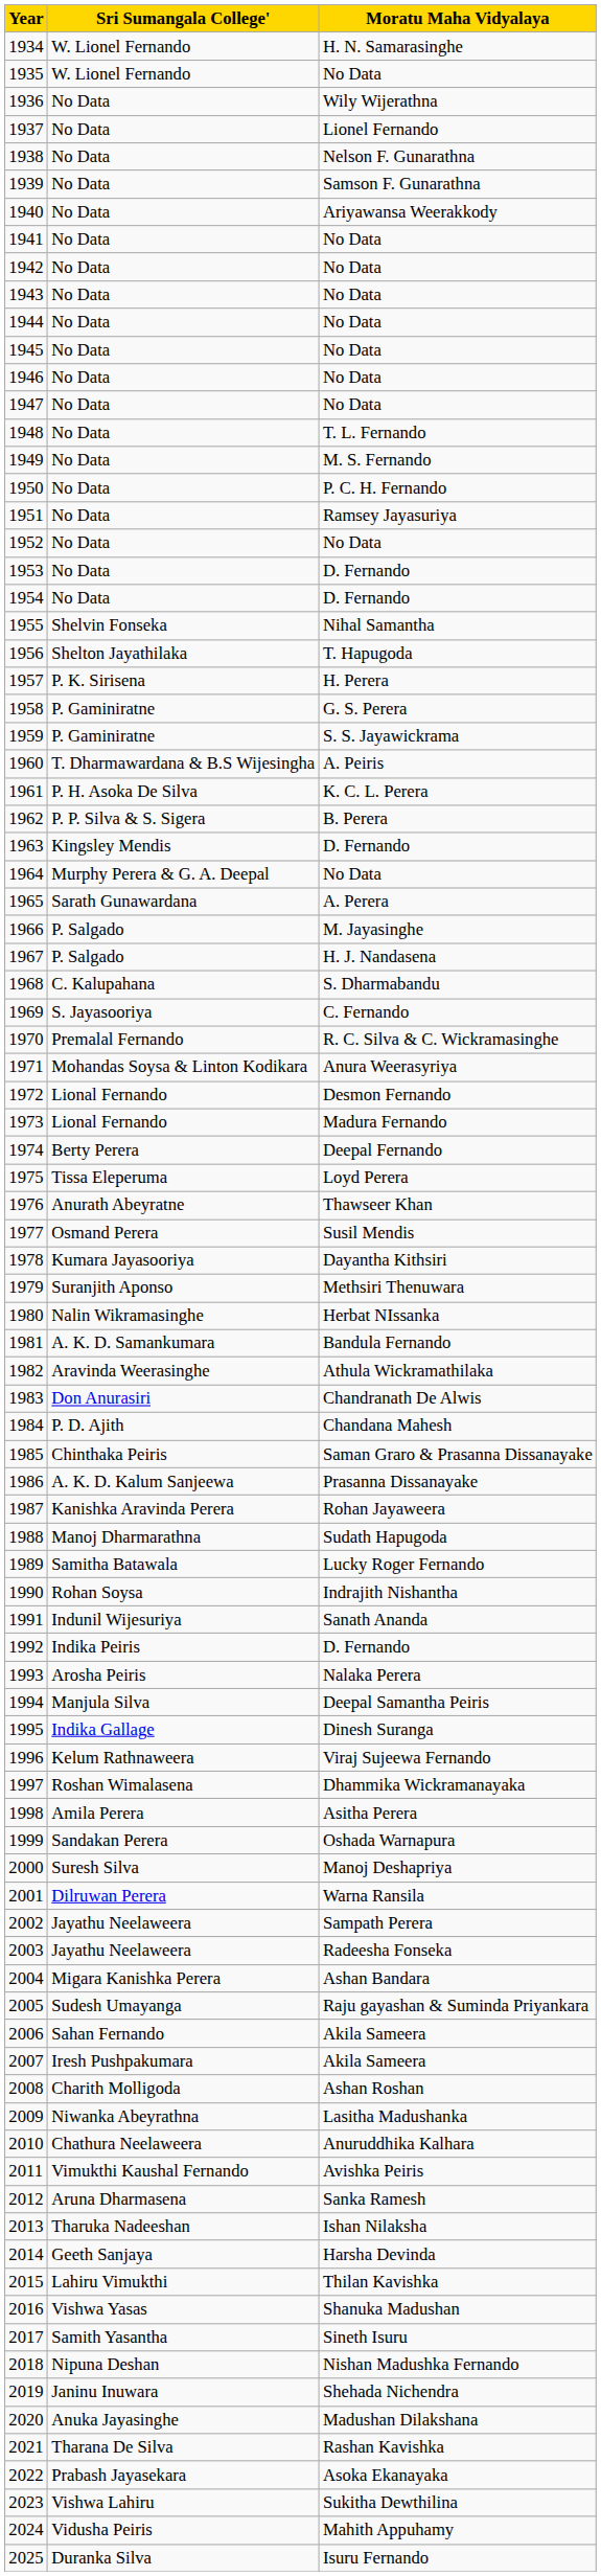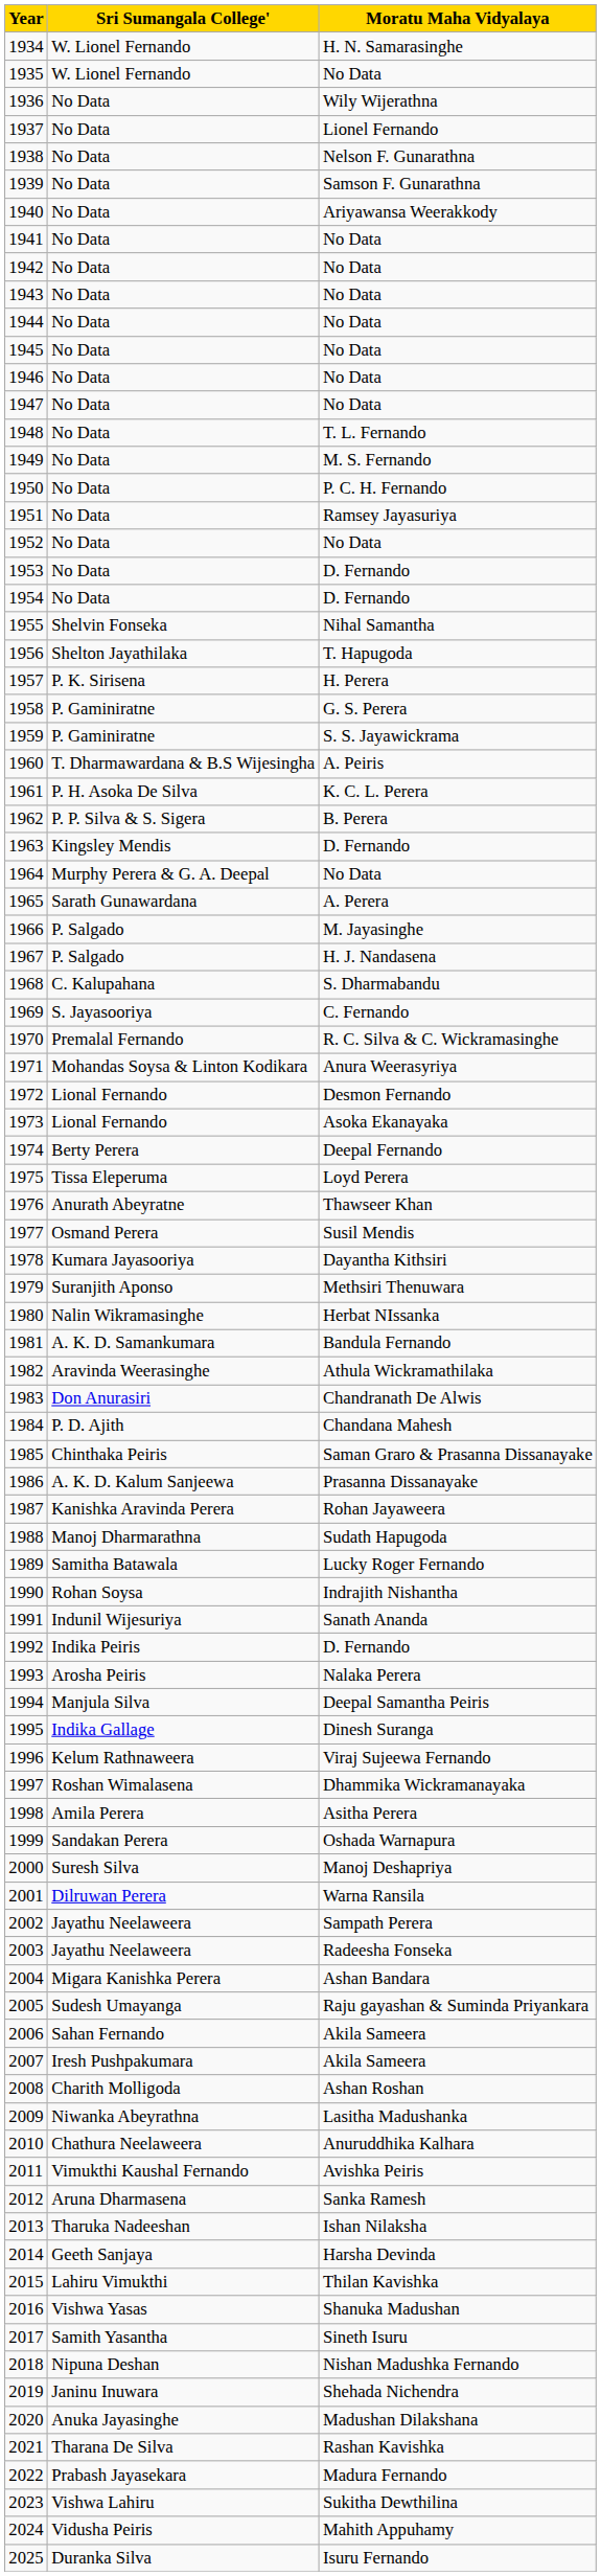 <table class="wikitable collapsible">
 <tr>
 <th style="text-align: middle; background: gold;"><span>Year</span></th>
 <th style="text-align: middle; background: gold;"><span>Sri Sumangala College'</span></th>
 <th style="text-align: middle; background: gold;"><span>Moratu Maha Vidyalaya</span></th>
 </tr>
 <tr>
 <td>1934</td>
 <td>W. Lionel Fernando</td>
 <td>H. N. Samarasinghe</td>
 </tr>
 <tr>
 <td>1935</td>
 <td>W. Lionel Fernando</td>
 <td>No Data</td>
 </tr>
 <tr>
 <td>1936</td>
 <td>No Data</td>
 <td>Wily Wijerathna</td>
 </tr>
 <tr>
 <td>1937</td>
 <td>No Data</td>
 <td>Lionel Fernando</td>
 </tr>
 <tr>
 <td>1938</td>
 <td>No Data</td>
 <td>Nelson F. Gunarathna</td>
 </tr>
 <tr>
 <td>1939</td>
 <td>No Data</td>
 <td>Samson F. Gunarathna</td>
 </tr>
 <tr>
 <td>1940</td>
 <td>No Data</td>
 <td>Ariyawansa Weerakkody</td>
 </tr>
 <tr>
 <td>1941</td>
 <td>No Data</td>
 <td>No Data</td>
 </tr>
 <tr>
 <td>1942</td>
 <td>No Data</td>
 <td>No Data</td>
 </tr>
 <tr>
 <td>1943</td>
 <td>No Data</td>
 <td>No Data</td>
 </tr>
 <tr>
 <td>1944</td>
 <td>No Data</td>
 <td>No Data</td>
 </tr>
 <tr>
 <td>1945</td>
 <td>No Data</td>
 <td>No Data</td>
 </tr>
 <tr>
 <td>1946</td>
 <td>No Data</td>
 <td>No Data</td>
 </tr>
 <tr>
 <td>1947</td>
 <td>No Data</td>
 <td>No Data</td>
 </tr>
 <tr>
 <td>1948</td>
 <td>No Data</td>
 <td>T. L. Fernando</td>
 </tr>
 <tr>
 <td>1949</td>
 <td>No Data</td>
 <td>M. S. Fernando</td>
 </tr>
 <tr>
 <td>1950</td>
 <td>No Data</td>
 <td>P. C. H. Fernando</td>
 </tr>
 <tr>
 <td>1951</td>
 <td>No Data</td>
 <td>Ramsey Jayasuriya</td>
 </tr>
 <tr>
 <td>1952</td>
 <td>No Data</td>
 <td>No Data</td>
 </tr>
 <tr>
 <td>1953</td>
 <td>No Data</td>
 <td>D. Fernando</td>
 </tr>
 <tr>
 <td>1954</td>
 <td>No Data</td>
 <td>D. Fernando</td>
 </tr>
 <tr>
 <td>1955</td>
 <td>Shelvin Fonseka</td>
 <td>Nihal Samantha</td>
 </tr>
 <tr>
 <td>1956</td>
 <td>Shelton Jayathilaka</td>
 <td>T. Hapugoda</td>
 </tr>
 <tr>
 <td>1957</td>
 <td>P. K. Sirisena</td>
 <td>H. Perera</td>
 </tr>
 <tr>
 <td>1958</td>
 <td>P. Gaminiratne</td>
 <td>G. S. Perera</td>
 </tr>
 <tr>
 <td>1959</td>
 <td>P. Gaminiratne</td>
 <td>S. S. Jayawickrama</td>
 </tr>
 <tr>
 <td>1960</td>
 <td>T. Dharmawardana & B.S Wijesingha</td>
 <td>A. Peiris</td>
 </tr>
 <tr>
 <td>1961</td>
 <td>P. H. Asoka De Silva</td>
 <td>K. C. L. Perera</td>
 </tr>
 <tr>
 <td>1962</td>
 <td>P. P. Silva & S. Sigera</td>
 <td>B. Perera</td>
 </tr>
 <tr>
 <td>1963</td>
 <td>Kingsley Mendis</td>
 <td>D. Fernando</td>
 </tr>
 <tr>
 <td>1964</td>
 <td>Murphy Perera & G. A. Deepal</td>
 <td>No Data</td>
 </tr>
 <tr>
 <td>1965</td>
 <td>Sarath Gunawardana</td>
 <td>A. Perera</td>
 </tr>
 <tr>
 <td>1966</td>
 <td>P. Salgado</td>
 <td>M. Jayasinghe</td>
 </tr>
 <tr>
 <td>1967</td>
 <td>P. Salgado</td>
 <td>H. J. Nandasena</td>
 </tr>
 <tr>
 <td>1968</td>
 <td>C. Kalupahana</td>
 <td>S. Dharmabandu</td>
 </tr>
 <tr>
 <td>1969</td>
 <td>S. Jayasooriya</td>
 <td>C. Fernando</td>
 </tr>
 <tr>
 <td>1970</td>
 <td>Premalal Fernando</td>
 <td>R. C. Silva & C. Wickramasinghe</td>
 </tr>
 <tr>
 <td>1971</td>
 <td>Mohandas Soysa & Linton Kodikara</td>
 <td>Anura Weerasyriya</td>
 </tr>
 <tr>
 <td>1972</td>
 <td>Lional Fernando</td>
 <td>Desmon Fernando</td>
 </tr>
 <tr>
 <td>1973</td>
 <td>Lional Fernando</td>
-<td>Madura Fernando</td>
+<td>Asoka Ekanayaka</td>
 </tr>
 <tr>
 <td>1974</td>
 <td>Berty Perera</td>
 <td>Deepal Fernando</td>
 </tr>
 <tr>
 <td>1975</td>
 <td>Tissa Eleperuma</td>
 <td>Loyd Perera</td>
 </tr>
 <tr>
 <td>1976</td>
 <td>Anurath Abeyratne</td>
 <td>Thawseer Khan</td>
 </tr>
 <tr>
 <td>1977</td>
 <td>Osmand Perera</td>
 <td>Susil Mendis</td>
 </tr>
 <tr>
 <td>1978</td>
 <td>Kumara Jayasooriya</td>
 <td>Dayantha Kithsiri</td>
 </tr>
 <tr>
 <td>1979</td>
 <td>Suranjith Aponso</td>
 <td>Methsiri Thenuwara</td>
 </tr>
 <tr>
 <td>1980</td>
 <td>Nalin Wikramasinghe</td>
 <td>Herbat NIssanka</td>
 </tr>
 <tr>
 <td>1981</td>
 <td>A. K. D. Samankumara</td>
 <td>Bandula Fernando</td>
 </tr>
 <tr>
 <td>1982</td>
 <td>Aravinda Weerasinghe</td>
 <td>Athula Wickramathilaka</td>
 </tr>
 <tr>
 <td>1983</td>
 <td><a href='#'>Don Anurasiri</a></td>
 <td>Chandranath De Alwis</td>
 </tr>
 <tr>
 <td>1984</td>
 <td>P. D. Ajith</td>
 <td>Chandana Mahesh</td>
 </tr>
 <tr>
 <td>1985</td>
 <td>Chinthaka Peiris</td>
 <td>Saman Graro & Prasanna Dissanayake</td>
 </tr>
 <tr>
 <td>1986</td>
 <td>A. K. D. Kalum Sanjeewa</td>
 <td>Prasanna Dissanayake</td>
 </tr>
 <tr>
 <td>1987</td>
 <td>Kanishka Aravinda Perera</td>
 <td>Rohan Jayaweera</td>
 </tr>
 <tr>
 <td>1988</td>
 <td>Manoj Dharmarathna</td>
 <td>Sudath Hapugoda</td>
 </tr>
 <tr>
 <td>1989</td>
 <td>Samitha Batawala</td>
 <td>Lucky Roger Fernando</td>
 </tr>
 <tr>
 <td>1990</td>
 <td>Rohan Soysa</td>
 <td>Indrajith Nishantha</td>
 </tr>
 <tr>
 <td>1991</td>
 <td>Indunil Wijesuriya</td>
 <td>Sanath Ananda</td>
 </tr>
 <tr>
 <td>1992</td>
 <td>Indika Peiris</td>
 <td>D. Fernando</td>
 </tr>
 <tr>
 <td>1993</td>
 <td>Arosha Peiris</td>
 <td>Nalaka Perera</td>
 </tr>
 <tr>
 <td>1994</td>
 <td>Manjula Silva</td>
 <td>Deepal Samantha Peiris</td>
 </tr>
 <tr>
 <td>1995</td>
 <td><a href='#'>Indika Gallage</a></td>
 <td>Dinesh Suranga</td>
 </tr>
 <tr>
 <td>1996</td>
 <td>Kelum Rathnaweera</td>
 <td>Viraj Sujeewa Fernando</td>
 </tr>
 <tr>
 <td>1997</td>
 <td>Roshan Wimalasena</td>
 <td>Dhammika Wickramanayaka</td>
 </tr>
 <tr>
 <td>1998</td>
 <td>Amila Perera</td>
 <td>Asitha Perera</td>
 </tr>
 <tr>
 <td>1999</td>
 <td>Sandakan Perera</td>
 <td>Oshada Warnapura</td>
 </tr>
 <tr>
 <td>2000</td>
 <td>Suresh Silva</td>
 <td>Manoj Deshapriya</td>
 </tr>
 <tr>
 <td>2001</td>
 <td><a href='#'>Dilruwan Perera</a></td>
 <td>Warna Ransila</td>
 </tr>
 <tr>
 <td>2002</td>
 <td>Jayathu Neelaweera</td>
 <td>Sampath Perera</td>
 </tr>
 <tr>
 <td>2003</td>
 <td>Jayathu Neelaweera</td>
 <td>Radeesha Fonseka</td>
 </tr>
 <tr>
 <td>2004</td>
 <td>Migara Kanishka Perera</td>
 <td>Ashan Bandara</td>
 </tr>
 <tr>
 <td>2005</td>
 <td>Sudesh Umayanga</td>
 <td>Raju gayashan & Suminda Priyankara</td>
 </tr>
 <tr>
 <td>2006</td>
 <td>Sahan Fernando</td>
 <td>Akila Sameera</td>
 </tr>
 <tr>
 <td>2007</td>
 <td>Iresh Pushpakumara</td>
 <td>Akila Sameera</td>
 </tr>
 <tr>
 <td>2008</td>
 <td>Charith Molligoda</td>
 <td>Ashan Roshan</td>
 </tr>
 <tr>
 <td>2009</td>
 <td>Niwanka Abeyrathna</td>
 <td>Lasitha Madushanka</td>
 </tr>
 <tr>
 <td>2010</td>
 <td>Chathura Neelaweera</td>
 <td>Anuruddhika Kalhara</td>
 </tr>
 <tr>
 <td>2011</td>
 <td>Vimukthi Kaushal Fernando</td>
 <td>Avishka Peiris</td>
 </tr>
 <tr>
 <td>2012</td>
 <td>Aruna Dharmasena</td>
 <td>Sanka Ramesh</td>
 </tr>
 <tr>
 <td>2013</td>
 <td>Tharuka Nadeeshan</td>
 <td>Ishan Nilaksha</td>
 </tr>
 <tr>
 <td>2014</td>
 <td>Geeth Sanjaya</td>
 <td>Harsha Devinda</td>
 </tr>
 <tr>
 <td>2015</td>
 <td>Lahiru Vimukthi</td>
 <td>Thilan Kavishka</td>
 </tr>
 <tr>
 <td>2016</td>
 <td>Vishwa Yasas</td>
 <td>Shanuka Madushan</td>
 </tr>
 <tr>
 <td>2017</td>
 <td>Samith Yasantha</td>
 <td>Sineth Isuru</td>
 </tr>
 <tr>
 <td>2018</td>
 <td>Nipuna Deshan</td>
 <td>Nishan Madushka Fernando</td>
 </tr>
 <tr>
 <td>2019</td>
 <td>Janinu Inuwara</td>
 <td>Shehada Nichendra</td>
 </tr>
 <tr>
 <td>2020</td>
 <td>Anuka Jayasinghe</td>
 <td>Madushan Dilakshana</td>
 </tr>
 <tr>
 <td>2021</td>
 <td>Tharana De Silva</td>
 <td>Rashan Kavishka</td>
 </tr>
 <tr>
 <td>2022</td>
 <td>Prabash Jayasekara</td>
-<td>Asoka Ekanayaka</td>
+<td>Madura Fernando</td>
 </tr>
 <tr>
 <td>2023</td>
 <td>Vishwa Lahiru</td>
 <td>Sukitha Dewthilina</td>
 </tr>
 <tr>
 <td>2024</td>
 <td>Vidusha Peiris</td>
 <td>Mahith Appuhamy</td>
 </tr>
 <tr>
 <td>2025</td>
 <td>Duranka Silva</td>
 <td>Isuru Fernando</td>
 </tr>
 </table>
